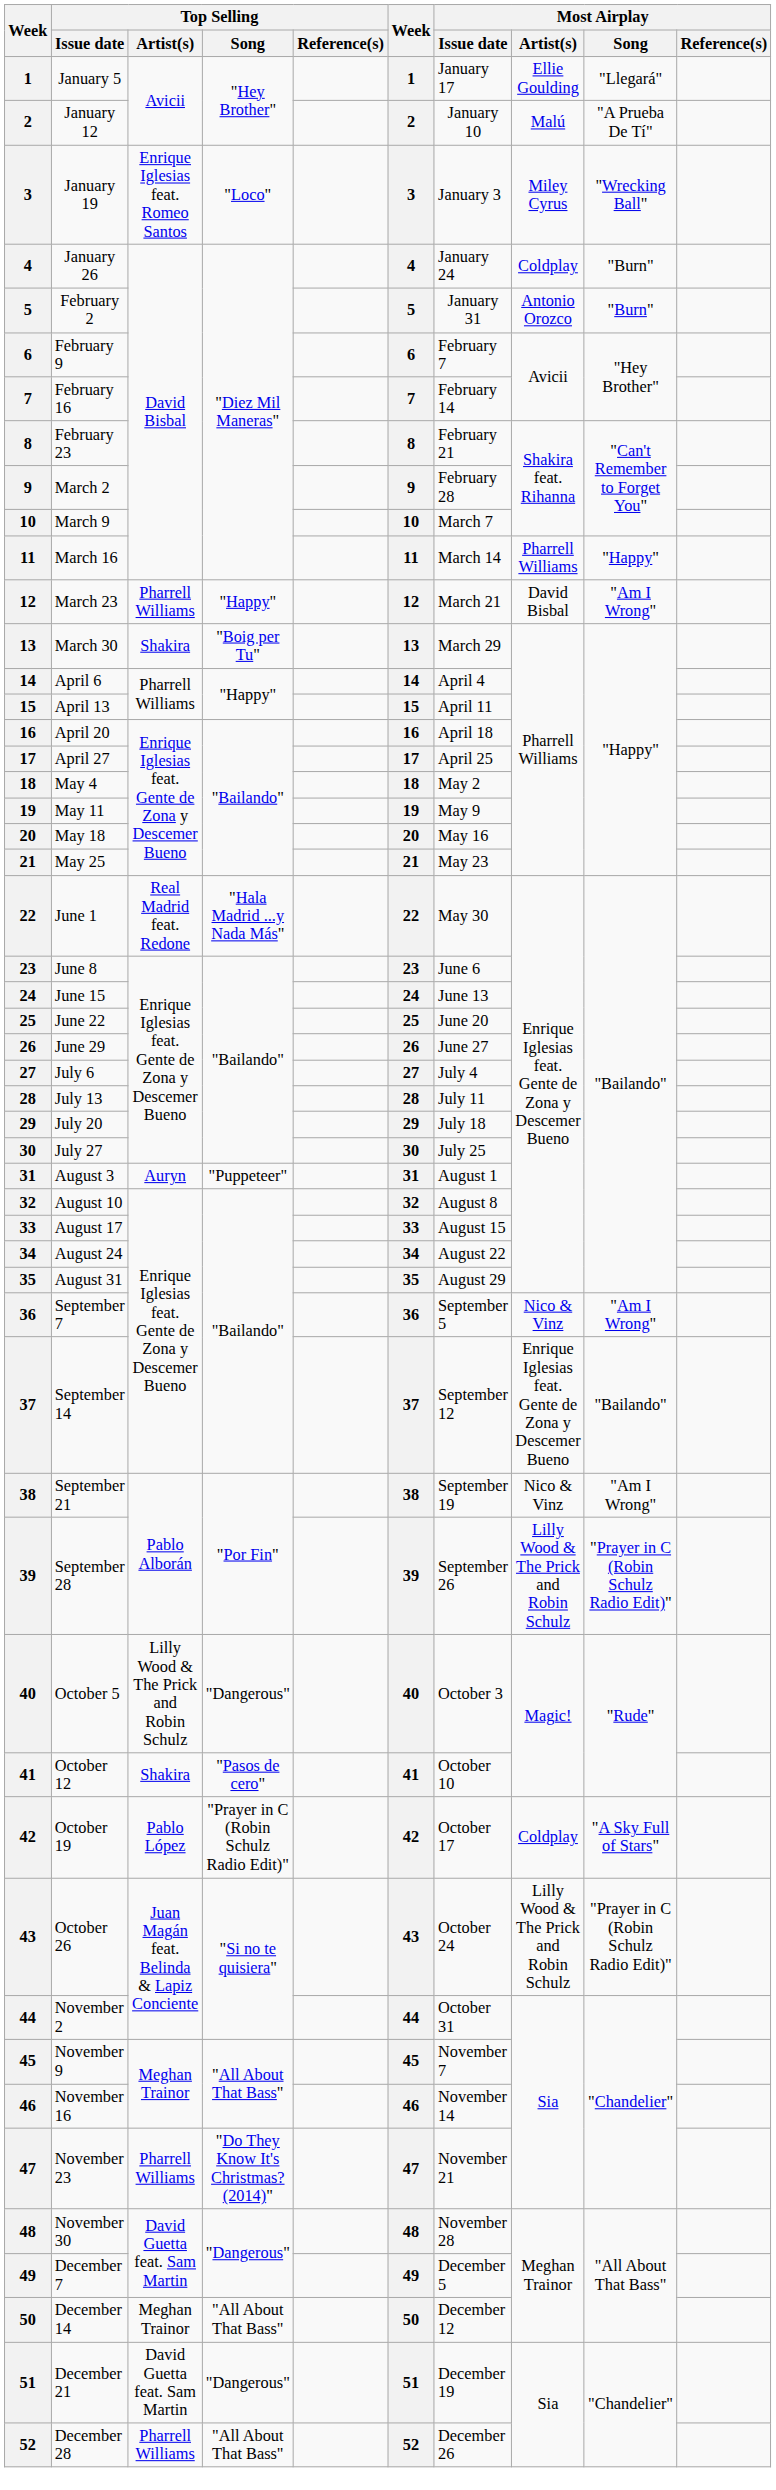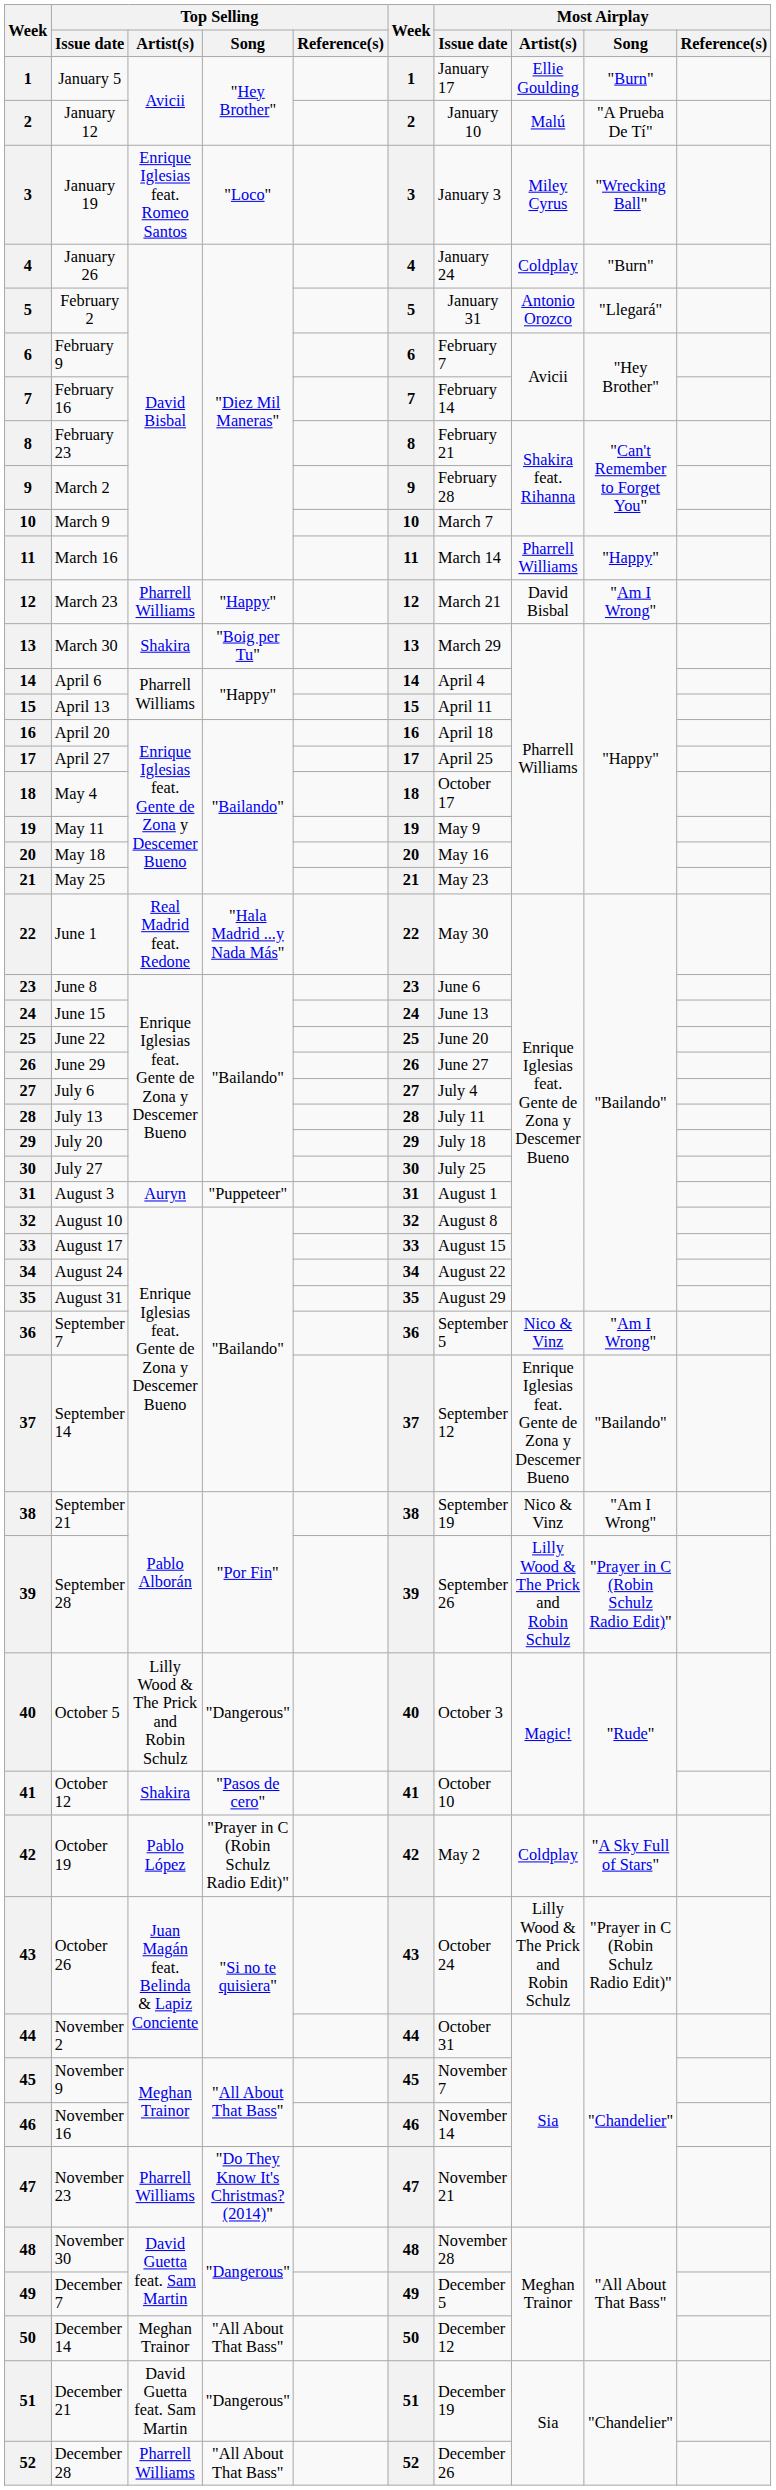 <table class="wikitable" style="text-align:center">
 <tr>
 <th rowspan="2">Week</th>
 <th colspan="4">Top Selling</th>
 <th rowspan="2">Week</th>
 <th colspan="4">Most Airplay</th>
 </tr>
 <tr>
 <th>Issue date</th>
 <th>Artist(s)</th>
 <th>Song</th>
 <th>Reference(s)</th>
 <th>Issue date</th>
 <th>Artist(s)</th>
 <th>Song</th>
 <th>Reference(s)</th>
 </tr>
 <tr>
 <th>1</th>
 <td>January 5</td>
 <td rowspan="2"><a href='#'>Avicii</a></td>
 <td rowspan="2">"<a href='#'>Hey Brother</a>"</td>
 <td></td>
 <th>1</th>
 <td style="text-align: left">January 17</td>
 <td><a href='#'>Ellie Goulding</a></td>
-<td>"Llegará"</td>
+<td>"<a href='#'>Burn</a>"</td>
 <td></td>
 </tr>
 <tr>
 <th>2</th>
 <td>January 12</td>
 <td></td>
 <th>2</th>
 <td>January 10</td>
 <td><a href='#'>Malú</a></td>
 <td>"A Prueba De Tí"</td>
 <td></td>
 </tr>
 <tr>
 <th>3</th>
 <td>January 19</td>
 <td><a href='#'>Enrique Iglesias</a> feat. <a href='#'>Romeo Santos</a></td>
 <td>"<a href='#'>Loco</a>"</td>
 <td></td>
 <th>3</th>
 <td style="text-align: left">January 3</td>
 <td><a href='#'>Miley Cyrus</a></td>
 <td>"<a href='#'>Wrecking Ball</a>"</td>
 <td></td>
 </tr>
 <tr>
 <th>4</th>
 <td>January 26</td>
 <td rowspan="8"><a href='#'>David Bisbal</a></td>
 <td rowspan="8">"<a href='#'>Diez Mil Maneras</a>"</td>
 <td></td>
 <th>4</th>
 <td style="text-align: left">January 24</td>
 <td><a href='#'>Coldplay</a></td>
 <td>"Burn"</td>
 <td></td>
 </tr>
 <tr>
 <th>5</th>
 <td>February 2</td>
 <td></td>
 <th>5</th>
 <td>January 31</td>
 <td><a href='#'>Antonio Orozco</a></td>
-<td>"<a href='#'>Burn</a>"</td>
+<td>"Llegará"</td>
 <td></td>
 </tr>
 <tr>
 <th>6</th>
 <td style="text-align: left">February 9</td>
 <td></td>
 <th>6</th>
 <td style="text-align: left">February 7</td>
 <td rowspan="2">Avicii</td>
 <td rowspan="2">"Hey Brother"</td>
 <td></td>
 </tr>
 <tr>
 <th>7</th>
 <td style="text-align: left">February 16</td>
 <td></td>
 <th>7</th>
 <td style="text-align: left">February 14</td>
 <td></td>
 </tr>
 <tr>
 <th>8</th>
 <td style="text-align: left">February 23</td>
 <td></td>
 <th>8</th>
 <td style="text-align: left">February 21</td>
 <td rowspan="3"><a href='#'>Shakira</a> feat. <a href='#'>Rihanna</a></td>
 <td rowspan="3">"<a href='#'>Can't Remember to Forget You</a>"</td>
 <td></td>
 </tr>
 <tr>
 <th>9</th>
 <td style="text-align: left">March 2</td>
 <td></td>
 <th>9</th>
 <td style="text-align: left">February 28</td>
 <td></td>
 </tr>
 <tr>
 <th>10</th>
 <td style="text-align: left">March 9</td>
 <td></td>
 <th>10</th>
 <td style="text-align: left">March 7</td>
 <td></td>
 </tr>
 <tr>
 <th>11</th>
 <td style="text-align: left">March 16</td>
 <td></td>
 <th>11</th>
 <td style="text-align: left">March 14</td>
 <td><a href='#'>Pharrell Williams</a></td>
 <td>"<a href='#'>Happy</a>"</td>
 <td></td>
 </tr>
 <tr>
 <th>12</th>
 <td style="text-align: left">March 23</td>
 <td><a href='#'>Pharrell Williams</a></td>
 <td>"<a href='#'>Happy</a>"</td>
 <td></td>
 <th>12</th>
 <td style="text-align: left">March 21</td>
 <td>David Bisbal</td>
 <td>"<a href='#'>Am I Wrong</a>"</td>
 <td></td>
 </tr>
 <tr>
 <th>13</th>
 <td style="text-align: left">March 30</td>
 <td><a href='#'>Shakira</a></td>
 <td>"<a href='#'>Boig per Tu</a>"</td>
 <td></td>
 <th>13</th>
 <td style="text-align: left">March 29</td>
 <td rowspan="9">Pharrell Williams</td>
 <td rowspan="9">"Happy"</td>
 <td></td>
 </tr>
 <tr>
 <th>14</th>
 <td style="text-align: left">April 6</td>
 <td rowspan="2">Pharrell Williams</td>
 <td rowspan="2">"Happy"</td>
 <td></td>
 <th>14</th>
 <td style="text-align: left">April 4</td>
 <td></td>
 </tr>
 <tr>
 <th>15</th>
 <td style="text-align: left">April 13</td>
 <td></td>
 <th>15</th>
 <td style="text-align: left">April 11</td>
 <td></td>
 </tr>
 <tr>
 <th>16</th>
 <td style="text-align: left">April 20</td>
 <td rowspan="6"><a href='#'>Enrique Iglesias</a> feat. <a href='#'>Gente de Zona</a> y <a href='#'>Descemer Bueno</a></td>
 <td rowspan="6">"<a href='#'>Bailando</a>"</td>
 <td></td>
 <th>16</th>
 <td style="text-align: left">April 18</td>
 <td></td>
 </tr>
 <tr>
 <th>17</th>
 <td style="text-align: left">April 27</td>
 <td></td>
 <th>17</th>
 <td style="text-align: left">April 25</td>
 <td></td>
 </tr>
 <tr>
 <th>18</th>
 <td style="text-align: left">May 4</td>
 <td></td>
 <th>18</th>
-<td style="text-align: left">May 2</td>
+<td style="text-align: left">October 17</td>
 <td></td>
 </tr>
 <tr>
 <th>19</th>
 <td style="text-align: left">May 11</td>
 <td></td>
 <th>19</th>
 <td style="text-align: left">May 9</td>
 <td></td>
 </tr>
 <tr>
 <th>20</th>
 <td style="text-align: left">May 18</td>
 <td></td>
 <th>20</th>
 <td style="text-align: left">May 16</td>
 <td></td>
 </tr>
 <tr>
 <th>21</th>
 <td style="text-align: left">May 25</td>
 <td></td>
 <th>21</th>
 <td style="text-align: left">May 23</td>
 <td></td>
 </tr>
 <tr>
 <th>22</th>
 <td style="text-align: left">June 1</td>
 <td><a href='#'>Real Madrid</a> feat. <a href='#'>Redone</a></td>
 <td>"<a href='#'>Hala Madrid ...y Nada Más</a>"</td>
 <td></td>
 <th>22</th>
 <td style="text-align: left">May 30</td>
 <td rowspan="14">Enrique Iglesias feat. Gente de Zona y Descemer Bueno</td>
 <td rowspan="14">"Bailando"</td>
 <td></td>
 </tr>
 <tr>
 <th>23</th>
 <td style="text-align: left">June 8</td>
 <td rowspan="8">Enrique Iglesias feat. Gente de Zona y Descemer Bueno</td>
 <td rowspan="8">"Bailando"</td>
 <td></td>
 <th>23</th>
 <td style="text-align: left">June 6</td>
 <td></td>
 </tr>
 <tr>
 <th>24</th>
 <td style="text-align: left">June 15</td>
 <td></td>
 <th>24</th>
 <td style="text-align: left">June 13</td>
 <td></td>
 </tr>
 <tr>
 <th>25</th>
 <td style="text-align: left">June 22</td>
 <td></td>
 <th>25</th>
 <td style="text-align: left">June 20</td>
 <td></td>
 </tr>
 <tr>
 <th>26</th>
 <td style="text-align: left">June 29</td>
 <td></td>
 <th>26</th>
 <td style="text-align: left">June 27</td>
 <td></td>
 </tr>
 <tr>
 <th>27</th>
 <td style="text-align: left">July 6</td>
 <td></td>
 <th>27</th>
 <td style="text-align: left">July 4</td>
 <td></td>
 </tr>
 <tr>
 <th>28</th>
 <td style="text-align: left">July 13</td>
 <td></td>
 <th>28</th>
 <td style="text-align: left">July 11</td>
 <td></td>
 </tr>
 <tr>
 <th>29</th>
 <td style="text-align: left">July 20</td>
 <td></td>
 <th>29</th>
 <td style="text-align: left">July 18</td>
 <td></td>
 </tr>
 <tr>
 <th>30</th>
 <td style="text-align: left">July 27</td>
 <td></td>
 <th>30</th>
 <td style="text-align: left">July 25</td>
 <td></td>
 </tr>
 <tr>
 <th>31</th>
 <td style="text-align: left">August 3</td>
 <td><a href='#'>Auryn</a></td>
 <td>"Puppeteer"</td>
 <td></td>
 <th>31</th>
 <td style="text-align: left">August 1</td>
 <td></td>
 </tr>
 <tr>
 <th>32</th>
 <td style="text-align: left">August 10</td>
 <td rowspan="6">Enrique Iglesias feat. Gente de Zona y Descemer Bueno</td>
 <td rowspan="6">"Bailando"</td>
 <td></td>
 <th>32</th>
 <td style="text-align: left">August 8</td>
 <td></td>
 </tr>
 <tr>
 <th>33</th>
 <td style="text-align: left">August 17</td>
 <td></td>
 <th>33</th>
 <td style="text-align: left">August 15</td>
 <td></td>
 </tr>
 <tr>
 <th>34</th>
 <td style="text-align: left">August 24</td>
 <td></td>
 <th>34</th>
 <td style="text-align: left">August 22</td>
 <td></td>
 </tr>
 <tr>
 <th>35</th>
 <td style="text-align: left">August 31</td>
 <td></td>
 <th>35</th>
 <td style="text-align: left">August 29</td>
 <td></td>
 </tr>
 <tr>
 <th>36</th>
 <td style="text-align: left">September 7</td>
 <td></td>
 <th>36</th>
 <td style="text-align: left">September 5</td>
 <td><a href='#'>Nico & Vinz</a></td>
 <td>"<a href='#'>Am I Wrong</a>"</td>
 <td></td>
 </tr>
 <tr>
 <th>37</th>
 <td style="text-align: left">September 14</td>
 <td></td>
 <th>37</th>
 <td style="text-align: left">September 12</td>
 <td>Enrique Iglesias feat. Gente de Zona y Descemer Bueno</td>
 <td>"Bailando"</td>
 <td></td>
 </tr>
 <tr>
 <th>38</th>
 <td style="text-align: left">September 21</td>
 <td rowspan="2"><a href='#'>Pablo Alborán</a></td>
 <td rowspan="2">"<a href='#'>Por Fin</a>"</td>
 <td></td>
 <th>38</th>
 <td style="text-align: left">September 19</td>
 <td>Nico & Vinz</td>
 <td>"Am I Wrong"</td>
 <td></td>
 </tr>
 <tr>
 <th>39</th>
 <td style="text-align: left">September 28</td>
 <td></td>
 <th>39</th>
 <td style="text-align: left">September 26</td>
 <td><a href='#'>Lilly Wood & The Prick</a> and <a href='#'>Robin Schulz</a></td>
 <td>"<a href='#'>Prayer in C (Robin Schulz Radio Edit)</a>"</td>
 <td></td>
 </tr>
 <tr>
 <th>40</th>
 <td style="text-align: left">October 5</td>
 <td>Lilly Wood & The Prick and Robin Schulz</td>
 <td>"Dangerous"</td>
 <td></td>
 <th>40</th>
 <td style="text-align: left">October 3</td>
 <td rowspan="2"><a href='#'>Magic!</a></td>
 <td rowspan="2">"<a href='#'>Rude</a>"</td>
 <td></td>
 </tr>
 <tr>
 <th>41</th>
 <td style="text-align: left">October 12</td>
 <td><a href='#'>Shakira</a></td>
 <td>"<a href='#'>Pasos de cero</a>"</td>
 <td></td>
 <th>41</th>
 <td style="text-align: left">October 10</td>
 <td></td>
 </tr>
 <tr>
 <th>42</th>
 <td style="text-align: left">October 19</td>
 <td><a href='#'>Pablo López</a></td>
 <td>"Prayer in C (Robin Schulz Radio Edit)"</td>
 <td></td>
 <th>42</th>
-<td style="text-align: left">October 17</td>
+<td style="text-align: left">May 2</td>
 <td><a href='#'>Coldplay</a></td>
 <td>"<a href='#'>A Sky Full of Stars</a>"</td>
 <td></td>
 </tr>
 <tr>
 <th>43</th>
 <td style="text-align: left">October 26</td>
 <td rowspan="2"><a href='#'>Juan Magán</a> feat. <a href='#'>Belinda</a> & <a href='#'>Lapiz Conciente</a></td>
 <td rowspan="2">"<a href='#'>Si no te quisiera</a>"</td>
 <td></td>
 <th>43</th>
 <td style="text-align: left">October 24</td>
 <td>Lilly Wood & The Prick and Robin Schulz</td>
 <td>"Prayer in C (Robin Schulz Radio Edit)"</td>
 <td></td>
 </tr>
 <tr>
 <th>44</th>
 <td style="text-align: left">November 2</td>
 <td></td>
 <th>44</th>
 <td style="text-align: left">October 31</td>
 <td rowspan="4"><a href='#'>Sia</a></td>
 <td rowspan="4">"<a href='#'>Chandelier</a>"</td>
 <td></td>
 </tr>
 <tr>
 <th>45</th>
 <td style="text-align: left">November 9</td>
 <td rowspan="2"><a href='#'>Meghan Trainor</a></td>
 <td rowspan="2">"<a href='#'>All About That Bass</a>"</td>
 <td></td>
 <th>45</th>
 <td style="text-align: left">November 7</td>
 <td></td>
 </tr>
 <tr>
 <th>46</th>
 <td style="text-align: left">November 16</td>
 <td></td>
 <th>46</th>
 <td style="text-align: left">November 14</td>
 <td></td>
 </tr>
 <tr>
 <th>47</th>
 <td style="text-align: left">November 23</td>
 <td><a href='#'>Pharrell Williams</a></td>
 <td>"<a href='#'>Do They Know It's Christmas? (2014)</a>"</td>
 <td></td>
 <th>47</th>
 <td style="text-align: left">November 21</td>
 <td></td>
 </tr>
 <tr>
 <th>48</th>
 <td style="text-align: left">November 30</td>
 <td rowspan="2"><a href='#'>David Guetta</a> feat. <a href='#'>Sam Martin</a></td>
 <td rowspan="2">"<a href='#'>Dangerous</a>"</td>
 <td></td>
 <th>48</th>
 <td style="text-align: left">November 28</td>
 <td rowspan="3">Meghan Trainor</td>
 <td rowspan="3">"All About That Bass"</td>
 <td></td>
 </tr>
 <tr>
 <th>49</th>
 <td style="text-align: left">December 7</td>
 <td></td>
 <th>49</th>
 <td style="text-align: left">December 5</td>
 <td></td>
 </tr>
 <tr>
 <th>50</th>
 <td style="text-align: left">December 14</td>
 <td>Meghan Trainor</td>
 <td>"All About That Bass"</td>
 <td></td>
 <th>50</th>
 <td style="text-align: left">December 12</td>
 <td></td>
 </tr>
 <tr>
 <th>51</th>
 <td style="text-align: left">December 21</td>
 <td>David Guetta feat. Sam Martin</td>
 <td>"Dangerous"</td>
 <td></td>
 <th>51</th>
 <td style="text-align: left">December 19</td>
 <td rowspan="2">Sia</td>
 <td rowspan="2">"Chandelier"</td>
 <td></td>
 </tr>
 <tr>
 <th>52</th>
 <td style="text-align: left">December 28</td>
 <td><a href='#'>Pharrell Williams</a></td>
 <td>"All About That Bass"</td>
 <td></td>
 <th>52</th>
 <td style="text-align: left">December 26</td>
 <td></td>
 </tr>
 </table>
